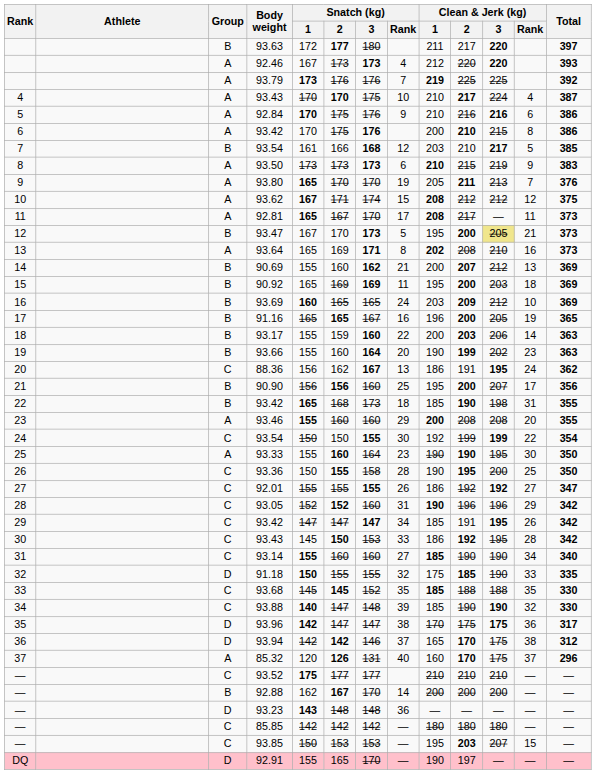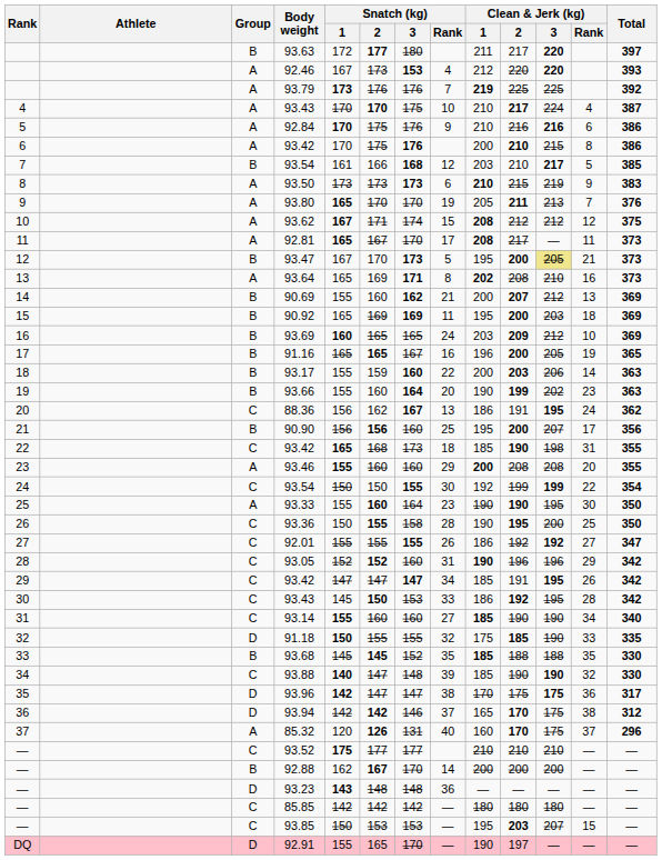 <table class = "wikitable" style="text-align:center;">
 <tr>
 <th rowspan=2 width=40>Rank</th>
 <th rowspan=2 width=250>Athlete</th>
 <th rowspan=2 width=50>Group</th>
 <th rowspan=2 width=60>Body weight</th>
 <th colspan=4>Snatch (kg)</th>
 <th colspan=4>Clean & Jerk (kg)</th>
 <th rowspan=2 width=60>Total</th>
 </tr>
 <tr>
 <th width=40>1</th>
 <th width=40>2</th>
 <th width=40>3</th>
 <th width=40>Rank</th>
 <th width=40>1</th>
 <th width=40>2</th>
 <th width=40>3</th>
 <th width=40>Rank</th>
 </tr>
 <tr>
 <td></td>
 <td align=left></td>
 <td>B</td>
 <td>93.63</td>
 <td>172</td>
 <td><strong>177</strong></td>
 <td><s>180</s></td>
 <td></td>
 <td>211</td>
 <td>217</td>
 <td><strong>220</strong></td>
 <td></td>
 <td><strong>397</strong></td>
 </tr>
 <tr>
 <td></td>
 <td align=left></td>
 <td>A</td>
 <td>92.46</td>
 <td>167</td>
 <td><s>173</s></td>
-<td><strong>173</strong></td>
+<td><strong>153</strong></td>
 <td>4</td>
 <td>212</td>
 <td><s>220</s></td>
 <td><strong>220</strong></td>
 <td></td>
 <td><strong>393</strong></td>
 </tr>
 <tr>
 <td></td>
 <td align=left></td>
 <td>A</td>
 <td>93.79</td>
 <td><strong>173</strong></td>
 <td><s>176</s></td>
 <td><s>176</s></td>
 <td>7</td>
 <td><strong>219</strong></td>
 <td><s>225</s></td>
 <td><s>225</s></td>
 <td></td>
 <td><strong>392</strong></td>
 </tr>
 <tr>
 <td>4</td>
 <td align=left></td>
 <td>A</td>
 <td>93.43</td>
 <td><s>170</s></td>
 <td><strong>170</strong></td>
 <td><s>175</s></td>
 <td>10</td>
 <td>210</td>
 <td><strong>217</strong></td>
 <td><s>224</s></td>
 <td>4</td>
 <td><strong>387</strong></td>
 </tr>
 <tr>
 <td>5</td>
 <td align=left></td>
 <td>A</td>
 <td>92.84</td>
 <td><strong>170</strong></td>
 <td><s>175</s></td>
 <td><s>176</s></td>
 <td>9</td>
 <td>210</td>
 <td><s>216</s></td>
 <td><strong>216</strong></td>
 <td>6</td>
 <td><strong>386</strong></td>
 </tr>
 <tr>
 <td>6</td>
 <td align=left></td>
 <td>A</td>
 <td>93.42</td>
 <td>170</td>
 <td><s>175</s></td>
 <td><strong>176</strong></td>
 <td></td>
 <td>200</td>
 <td><strong>210</strong></td>
 <td><s>215</s></td>
 <td>8</td>
 <td><strong>386</strong></td>
 </tr>
 <tr>
 <td>7</td>
 <td align=left></td>
 <td>B</td>
 <td>93.54</td>
 <td>161</td>
 <td>166</td>
 <td><strong>168</strong></td>
 <td>12</td>
 <td>203</td>
 <td>210</td>
 <td><strong>217</strong></td>
 <td>5</td>
 <td><strong>385</strong></td>
 </tr>
 <tr>
 <td>8</td>
 <td align=left></td>
 <td>A</td>
 <td>93.50</td>
 <td><s>173</s></td>
 <td><s>173</s></td>
 <td><strong>173</strong></td>
 <td>6</td>
 <td><strong>210</strong></td>
 <td><s>215</s></td>
 <td><s>219</s></td>
 <td>9</td>
 <td><strong>383</strong></td>
 </tr>
 <tr>
 <td>9</td>
 <td align=left></td>
 <td>A</td>
 <td>93.80</td>
 <td><strong>165</strong></td>
 <td><s>170</s></td>
 <td><s>170</s></td>
 <td>19</td>
 <td>205</td>
 <td><strong>211</strong></td>
 <td><s>213</s></td>
 <td>7</td>
 <td><strong>376</strong></td>
 </tr>
 <tr>
 <td>10</td>
 <td align=left></td>
 <td>A</td>
 <td>93.62</td>
 <td><strong>167</strong></td>
 <td><s>171</s></td>
 <td><s>174</s></td>
 <td>15</td>
 <td><strong>208</strong></td>
 <td><s>212</s></td>
 <td><s>212</s></td>
 <td>12</td>
 <td><strong>375</strong></td>
 </tr>
 <tr>
 <td>11</td>
 <td align=left></td>
 <td>A</td>
 <td>92.81</td>
 <td><strong>165</strong></td>
 <td><s>167</s></td>
 <td><s>170</s></td>
 <td>17</td>
 <td><strong>208</strong></td>
 <td><s>217</s></td>
 <td>—</td>
 <td>11</td>
 <td><strong>373</strong></td>
 </tr>
 <tr>
 <td>12</td>
 <td align=left></td>
 <td>B</td>
 <td>93.47</td>
 <td>167</td>
 <td>170</td>
 <td><strong>173</strong></td>
 <td>5</td>
 <td>195</td>
 <td><strong>200</strong></td>
 <td style="background: khaki;"><s>205</s></td>
 <td>21</td>
 <td><strong>373</strong></td>
 </tr>
 <tr>
 <td>13</td>
 <td align=left></td>
 <td>A</td>
 <td>93.64</td>
 <td>165</td>
 <td>169</td>
 <td><strong>171</strong></td>
 <td>8</td>
 <td><strong>202</strong></td>
 <td><s>208</s></td>
 <td><s>210</s></td>
 <td>16</td>
 <td><strong>373</strong></td>
 </tr>
 <tr>
 <td>14</td>
 <td align=left></td>
 <td>B</td>
 <td>90.69</td>
 <td>155</td>
 <td>160</td>
 <td><strong>162</strong></td>
 <td>21</td>
 <td>200</td>
 <td><strong>207</strong></td>
 <td><s>212</s></td>
 <td>13</td>
 <td><strong>369</strong></td>
 </tr>
 <tr>
 <td>15</td>
 <td align=left></td>
 <td>B</td>
 <td>90.92</td>
 <td>165</td>
 <td><s>169</s></td>
 <td><strong>169</strong></td>
 <td>11</td>
 <td>195</td>
 <td><strong>200</strong></td>
 <td><s>203</s></td>
 <td>18</td>
 <td><strong>369</strong></td>
 </tr>
 <tr>
 <td>16</td>
 <td align=left></td>
 <td>B</td>
 <td>93.69</td>
 <td><strong>160</strong></td>
 <td><s>165</s></td>
 <td><s>165</s></td>
 <td>24</td>
 <td>203</td>
 <td><strong>209</strong></td>
 <td><s>212</s></td>
 <td>10</td>
 <td><strong>369</strong></td>
 </tr>
 <tr>
 <td>17</td>
 <td align=left></td>
 <td>B</td>
 <td>91.16</td>
 <td><s>165</s></td>
 <td><strong>165</strong></td>
 <td><s>167</s></td>
 <td>16</td>
 <td>196</td>
 <td><strong>200</strong></td>
 <td><s>205</s></td>
 <td>19</td>
 <td><strong>365</strong></td>
 </tr>
 <tr>
 <td>18</td>
 <td align=left></td>
 <td>B</td>
 <td>93.17</td>
 <td>155</td>
 <td>159</td>
 <td><strong>160</strong></td>
 <td>22</td>
 <td>200</td>
 <td><strong>203</strong></td>
 <td><s>206</s></td>
 <td>14</td>
 <td><strong>363</strong></td>
 </tr>
 <tr>
 <td>19</td>
 <td align=left></td>
 <td>B</td>
 <td>93.66</td>
 <td>155</td>
 <td>160</td>
 <td><strong>164</strong></td>
 <td>20</td>
 <td>190</td>
 <td><strong>199</strong></td>
 <td><s>202</s></td>
 <td>23</td>
 <td><strong>363</strong></td>
 </tr>
 <tr>
 <td>20</td>
 <td align=left></td>
 <td>C</td>
 <td>88.36</td>
 <td>156</td>
 <td>162</td>
 <td><strong>167</strong></td>
 <td>13</td>
 <td>186</td>
 <td>191</td>
 <td><strong>195</strong></td>
 <td>24</td>
 <td><strong>362</strong></td>
 </tr>
 <tr>
 <td>21</td>
 <td align=left></td>
 <td>B</td>
 <td>90.90</td>
 <td><s>156</s></td>
 <td><strong>156</strong></td>
 <td><s>160</s></td>
 <td>25</td>
 <td>195</td>
 <td><strong>200</strong></td>
 <td><s>207</s></td>
 <td>17</td>
 <td><strong>356</strong></td>
 </tr>
 <tr>
 <td>22</td>
 <td align=left></td>
-<td>B</td>
+<td>C</td>
 <td>93.42</td>
 <td><strong>165</strong></td>
 <td><s>168</s></td>
 <td><s>173</s></td>
 <td>18</td>
 <td>185</td>
 <td><strong>190</strong></td>
 <td><s>198</s></td>
 <td>31</td>
 <td><strong>355</strong></td>
 </tr>
 <tr>
 <td>23</td>
 <td align=left></td>
 <td>A</td>
 <td>93.46</td>
 <td><strong>155</strong></td>
 <td><s>160</s></td>
 <td><s>160</s></td>
 <td>29</td>
 <td><strong>200</strong></td>
 <td><s>208</s></td>
 <td><s>208</s></td>
 <td>20</td>
 <td><strong>355</strong></td>
 </tr>
 <tr>
 <td>24</td>
 <td align=left></td>
 <td>C</td>
 <td>93.54</td>
 <td><s>150</s></td>
 <td>150</td>
 <td><strong>155</strong></td>
 <td>30</td>
 <td>192</td>
 <td><s>199</s></td>
 <td><strong>199</strong></td>
 <td>22</td>
 <td><strong>354</strong></td>
 </tr>
 <tr>
 <td>25</td>
 <td align=left></td>
 <td>A</td>
 <td>93.33</td>
 <td>155</td>
 <td><strong>160</strong></td>
 <td><s>164</s></td>
 <td>23</td>
 <td><s>190</s></td>
 <td><strong>190</strong></td>
 <td><s>195</s></td>
 <td>30</td>
 <td><strong>350</strong></td>
 </tr>
 <tr>
 <td>26</td>
 <td align=left></td>
 <td>C</td>
 <td>93.36</td>
 <td>150</td>
 <td><strong>155</strong></td>
 <td><s>158</s></td>
 <td>28</td>
 <td>190</td>
 <td><strong>195</strong></td>
 <td><s>200</s></td>
 <td>25</td>
 <td><strong>350</strong></td>
 </tr>
 <tr>
 <td>27</td>
 <td align=left></td>
 <td>C</td>
 <td>92.01</td>
 <td><s>155</s></td>
 <td><s>155</s></td>
 <td><strong>155</strong></td>
 <td>26</td>
 <td>186</td>
 <td><s>192</s></td>
 <td><strong>192</strong></td>
 <td>27</td>
 <td><strong>347</strong></td>
 </tr>
 <tr>
 <td>28</td>
 <td align=left></td>
 <td>C</td>
 <td>93.05</td>
 <td><s>152</s></td>
 <td><strong>152</strong></td>
 <td><s>160</s></td>
 <td>31</td>
 <td><strong>190</strong></td>
 <td><s>196</s></td>
 <td><s>196</s></td>
 <td>29</td>
 <td><strong>342</strong></td>
 </tr>
 <tr>
 <td>29</td>
 <td align=left></td>
 <td>C</td>
 <td>93.42</td>
 <td><s>147</s></td>
 <td><s>147</s></td>
 <td><strong>147</strong></td>
 <td>34</td>
 <td>185</td>
 <td>191</td>
 <td><strong>195</strong></td>
 <td>26</td>
 <td><strong>342</strong></td>
 </tr>
 <tr>
 <td>30</td>
 <td align=left></td>
 <td>C</td>
 <td>93.43</td>
 <td>145</td>
 <td><strong>150</strong></td>
 <td><s>153</s></td>
 <td>33</td>
 <td>186</td>
 <td><strong>192</strong></td>
 <td><s>195</s></td>
 <td>28</td>
 <td><strong>342</strong></td>
 </tr>
 <tr>
 <td>31</td>
 <td align=left></td>
 <td>C</td>
 <td>93.14</td>
 <td><strong>155</strong></td>
 <td><s>160</s></td>
 <td><s>160</s></td>
 <td>27</td>
 <td><strong>185</strong></td>
 <td><s>190</s></td>
 <td><s>190</s></td>
 <td>34</td>
 <td><strong>340</strong></td>
 </tr>
 <tr>
 <td>32</td>
 <td align=left></td>
 <td>D</td>
 <td>91.18</td>
 <td><strong>150</strong></td>
 <td><s>155</s></td>
 <td><s>155</s></td>
 <td>32</td>
 <td>175</td>
 <td><strong>185</strong></td>
 <td><s>190</s></td>
 <td>33</td>
 <td><strong>335</strong></td>
 </tr>
 <tr>
 <td>33</td>
 <td align=left></td>
-<td>C</td>
+<td>B</td>
 <td>93.68</td>
 <td><s>145</s></td>
 <td><strong>145</strong></td>
 <td><s>152</s></td>
 <td>35</td>
 <td><strong>185</strong></td>
 <td><s>188</s></td>
 <td><s>188</s></td>
 <td>35</td>
 <td><strong>330</strong></td>
 </tr>
 <tr>
 <td>34</td>
 <td align=left></td>
 <td>C</td>
 <td>93.88</td>
 <td><strong>140</strong></td>
 <td><s>147</s></td>
 <td><s>148</s></td>
 <td>39</td>
 <td>185</td>
 <td><s>190</s></td>
 <td><strong>190</strong></td>
 <td>32</td>
 <td><strong>330</strong></td>
 </tr>
 <tr>
 <td>35</td>
 <td align=left></td>
 <td>D</td>
 <td>93.96</td>
 <td><strong>142</strong></td>
 <td><s>147</s></td>
 <td><s>147</s></td>
 <td>38</td>
 <td><s>170</s></td>
 <td><s>175</s></td>
 <td><strong>175</strong></td>
 <td>36</td>
 <td><strong>317</strong></td>
 </tr>
 <tr>
 <td>36</td>
 <td align=left></td>
 <td>D</td>
 <td>93.94</td>
 <td><s>142</s></td>
 <td><strong>142</strong></td>
 <td><s>146</s></td>
 <td>37</td>
 <td>165</td>
 <td><strong>170</strong></td>
 <td><s>175</s></td>
 <td>38</td>
 <td><strong>312</strong></td>
 </tr>
 <tr>
 <td>37</td>
 <td align=left></td>
 <td>A</td>
 <td>85.32</td>
 <td>120</td>
 <td><strong>126</strong></td>
 <td><s>131</s></td>
 <td>40</td>
 <td>160</td>
 <td><strong>170</strong></td>
 <td><s>175</s></td>
 <td>37</td>
 <td><strong>296</strong></td>
 </tr>
 <tr>
 <td>—</td>
 <td align=left></td>
 <td>C</td>
 <td>93.52</td>
 <td><strong>175</strong></td>
 <td><s>177</s></td>
 <td><s>177</s></td>
 <td></td>
 <td><s>210</s></td>
 <td><s>210</s></td>
 <td><s>210</s></td>
 <td>—</td>
 <td>—</td>
 </tr>
 <tr>
 <td>—</td>
 <td align=left></td>
 <td>B</td>
 <td>92.88</td>
 <td>162</td>
 <td><strong>167</strong></td>
 <td><s>170</s></td>
 <td>14</td>
 <td><s>200</s></td>
 <td><s>200</s></td>
 <td><s>200</s></td>
 <td>—</td>
 <td>—</td>
 </tr>
 <tr>
 <td>—</td>
 <td align=left></td>
 <td>D</td>
 <td>93.23</td>
 <td><strong>143</strong></td>
 <td><s>148</s></td>
 <td><s>148</s></td>
 <td>36</td>
 <td>—</td>
 <td>—</td>
 <td>—</td>
 <td>—</td>
 <td>—</td>
 </tr>
 <tr>
 <td>—</td>
 <td align=left></td>
 <td>C</td>
 <td>85.85</td>
 <td><s>142</s></td>
 <td><s>142</s></td>
 <td><s>142</s></td>
 <td>—</td>
 <td><s>180</s></td>
 <td><s>180</s></td>
 <td><s>180</s></td>
 <td>—</td>
 <td>—</td>
 </tr>
 <tr>
 <td>—</td>
 <td align=left></td>
 <td>C</td>
 <td>93.85</td>
 <td><s>150</s></td>
 <td><s>153</s></td>
 <td><s>153</s></td>
 <td>—</td>
 <td>195</td>
 <td><strong>203</strong></td>
 <td><s>207</s></td>
 <td>15</td>
 <td>—</td>
 </tr>
 <tr bgcolor=pink>
 <td>DQ</td>
 <td align=left></td>
 <td>D</td>
 <td>92.91</td>
 <td>155</td>
 <td>165</td>
 <td><s>170</s></td>
 <td>—</td>
 <td>190</td>
 <td>197</td>
 <td>—</td>
 <td>—</td>
 <td>—</td>
 </tr>
 </table>
